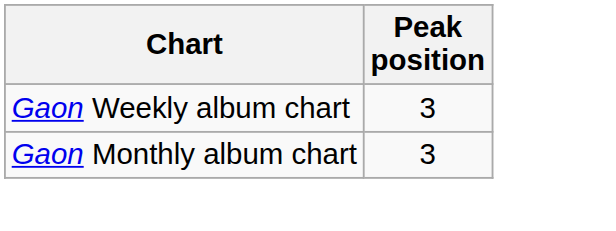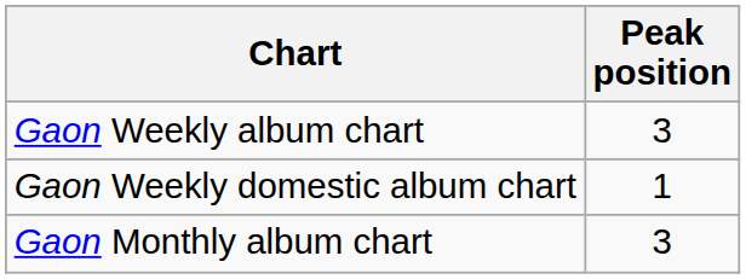 <table class="wikitable sortable">
 <tr>
 <th>Chart</th>
 <th>Peak<br>position</th>
 </tr>
 <tr>
 <td><em><a href='#'>Gaon</a></em> Weekly album chart</td>
 <td align="center">3</td>
 </tr>
 <tr>
+<td><em>Gaon</em> Weekly domestic album chart</td>
+<td align="center">1</td>
+</tr>
+<tr>
 <td><em><a href='#'>Gaon</a></em> Monthly album chart</td>
 <td align="center">3</td>
 </tr>
 </table>
